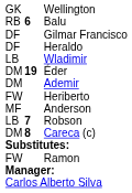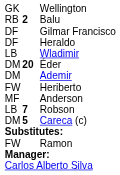 <table style="font-size:90%; margin:0.2em auto;" cellspacing="0" cellpadding="0">
 <tr>
 <th width="25"></th>
 <th width="25"></th>
 </tr>
 <tr>
 <td>GK</td>
 <td><strong> </strong></td>
 <td> Wellington</td>
 </tr>
 <tr>
 <td>RB</td>
-<td><strong>6</strong></td>
+<td><strong>2</strong></td>
 <td> Balu</td>
 </tr>
 <tr>
 <td>DF</td>
 <td><strong> </strong></td>
 <td> Gilmar Francisco</td>
 </tr>
 <tr>
 <td>DF</td>
 <td><strong> </strong></td>
 <td> Heraldo</td>
 <td></td>
 <td></td>
 </tr>
 <tr>
 <td>LB</td>
 <td><strong> </strong></td>
 <td> <a href='#'>Wladimir</a></td>
 </tr>
 <tr>
 <td>DM</td>
-<td><strong>19</strong></td>
+<td><strong>20</strong></td>
 <td> Éder</td>
 </tr>
 <tr>
 <td>DM</td>
 <td><strong> </strong></td>
 <td> <a href='#'>Ademir</a></td>
 </tr>
 <tr>
 <td>FW</td>
 <td><strong> </strong></td>
 <td> Heriberto</td>
 <td></td>
 <td></td>
 </tr>
 <tr>
 <td>MF</td>
 <td><strong> </strong></td>
 <td> Anderson</td>
 </tr>
 <tr>
 <td>LB</td>
 <td><strong>7</strong></td>
 <td> Robson</td>
 </tr>
 <tr>
 <td>DM</td>
-<td><strong>8</strong></td>
+<td><strong>5</strong></td>
 <td> <a href='#'>Careca</a> (c)</td>
 </tr>
 <tr>
 <td colspan=3><strong>Substitutes:</strong></td>
 </tr>
 <tr>
 <td>FW</td>
 <td></td>
 <td> Ramon</td>
 <td></td>
 <td></td>
 </tr>
 <tr>
 <td colspan=3><strong>Manager:</strong></td>
 </tr>
 <tr>
 <td colspan=4> <a href='#'>Carlos Alberto Silva</a></td>
 </tr>
 </table>
